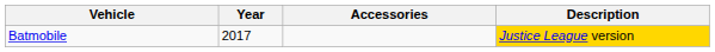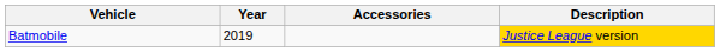 <table class="wikitable">
 <tr>
 <th width=20%>Vehicle</th>
 <th width=6%>Year</th>
 <th width=20%>Accessories</th>
 <th width=20%>Description</th>
 </tr>
 <tr>
 <td><a href='#'>Batmobile</a></td>
-<td>2017</td>
+<td>2019</td>
 <td></td>
 <td style="background: gold;"><em><a href='#'>Justice League</a></em> version</td>
 </tr>
 </table>
